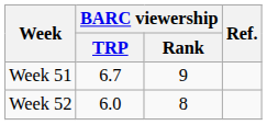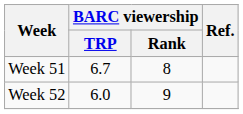 <table class="wikitable mw-collapsible mw-collapsed" style="text-align:center">
 <tr>
 <th rowspan="2">Week</th>
 <th colspan="2"><a href='#'>BARC</a> viewership</th>
 <th rowspan="2">Ref.</th>
 </tr>
 <tr>
 <th><a href='#'>TRP</a></th>
 <th>Rank</th>
 </tr>
 <tr>
 <td>Week 51</td>
 <td>6.7</td>
-<td>9</td>
+<td>8</td>
 <td></td>
 </tr>
 <tr>
 <td>Week 52</td>
 <td>6.0</td>
-<td>8</td>
+<td>9</td>
 <td></td>
 </tr>
 <tr>
 </tr>
 </table>
